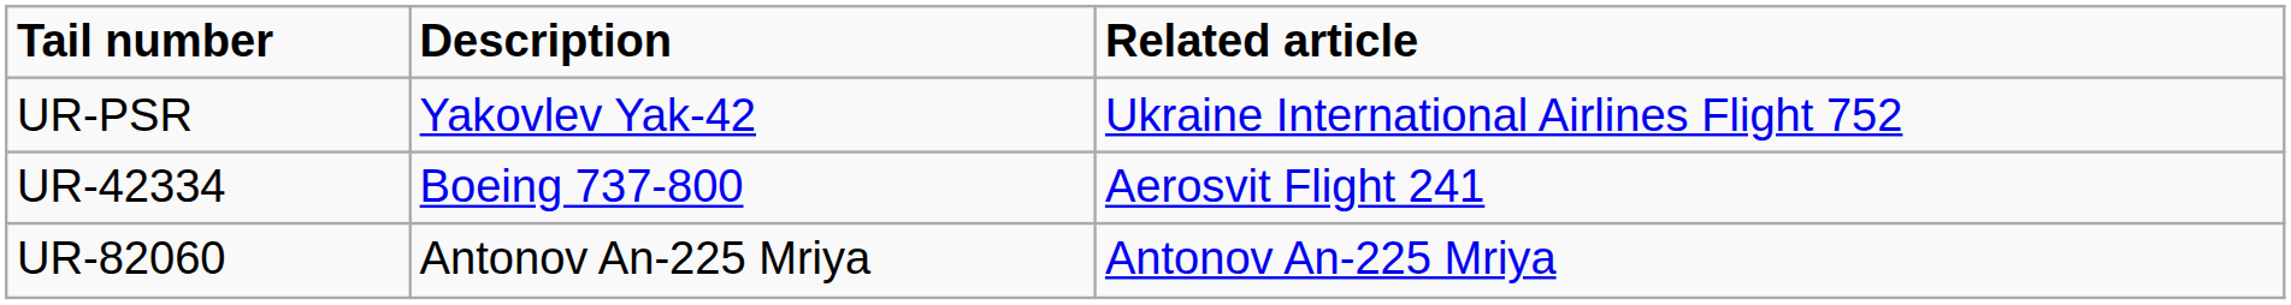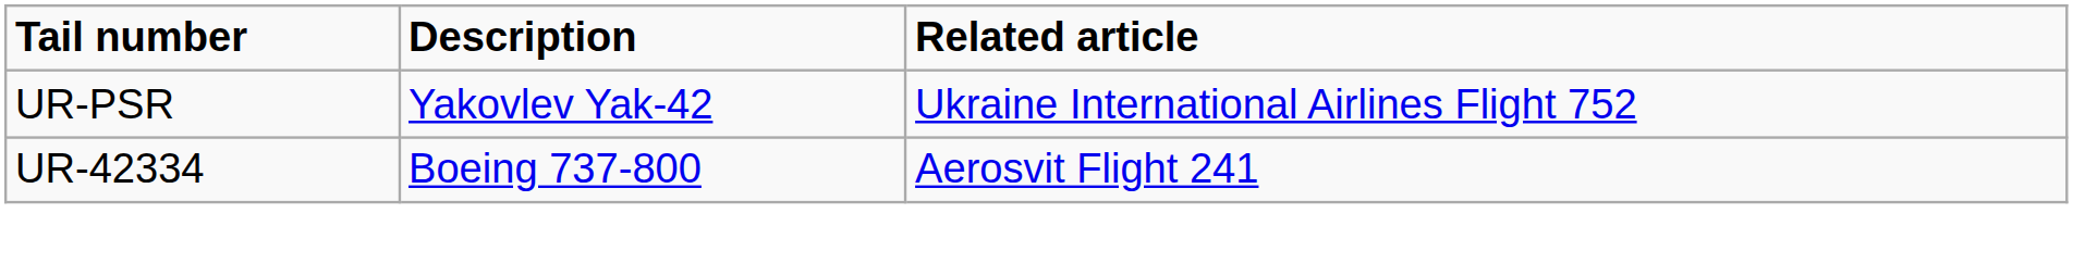 <table class="wikitable" width="90%">
 <tr>
 <td><strong>Tail number</strong></td>
 <td><strong>Description</strong></td>
 <td><strong>Related article</strong></td>
 </tr>
 <tr>
 <td>UR-PSR</td>
 <td><a href='#'>Yakovlev Yak-42</a></td>
 <td><a href='#'>Ukraine International Airlines Flight 752</a></td>
 </tr>
 <tr>
 <td>UR-42334</td>
 <td><a href='#'>Boeing 737-800</a></td>
 <td><a href='#'>Aerosvit Flight 241</a></td>
 </tr>
-<tr>
-<td>UR-82060</td>
-<td>Antonov An-225 Mriya</td>
-<td><a href='#'>Antonov An-225 Mriya</a></td>
-</tr>
 </table>
